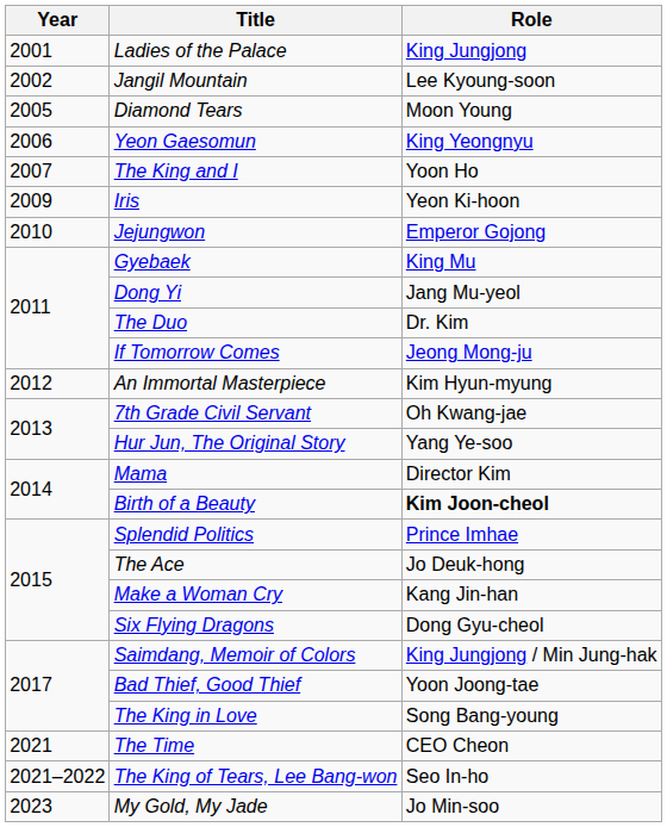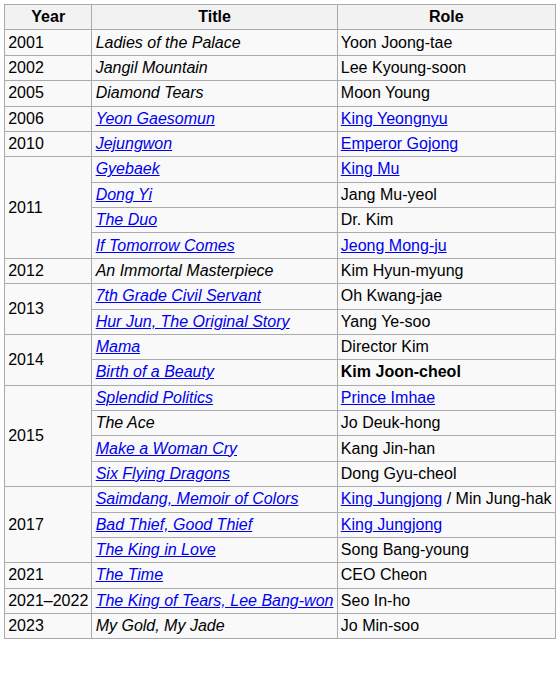 <table class="wikitable">
 <tr>
 <th>Year</th>
 <th>Title</th>
 <th>Role</th>
 </tr>
 <tr>
 <td>2001</td>
 <td><em>Ladies of the Palace</em></td>
-<td><a href='#'>King Jungjong</a></td>
+<td>Yoon Joong-tae</td>
 </tr>
 <tr>
 <td>2002</td>
 <td><em>Jangil Mountain</em></td>
 <td>Lee Kyoung-soon</td>
 </tr>
 <tr>
 <td>2005</td>
 <td><em>Diamond Tears</em></td>
 <td>Moon Young</td>
 </tr>
 <tr>
 <td>2006</td>
 <td><em><a href='#'>Yeon Gaesomun</a></em></td>
 <td><a href='#'>King Yeongnyu</a></td>
-</tr>
-<tr>
-<td>2007</td>
-<td><em><a href='#'>The King and I</a></em></td>
-<td>Yoon Ho</td>
-</tr>
-<tr>
-<td>2009</td>
-<td><em><a href='#'>Iris</a></em></td>
-<td>Yeon Ki-hoon</td>
 </tr>
 <tr>
 <td>2010</td>
 <td><em><a href='#'>Jejungwon</a></em></td>
 <td><a href='#'>Emperor Gojong</a></td>
 </tr>
 <tr>
 <td rowspan="4">2011</td>
 <td><em><a href='#'>Gyebaek</a></em></td>
 <td><a href='#'>King Mu</a></td>
 </tr>
 <tr>
 <td><em><a href='#'>Dong Yi</a></em></td>
 <td>Jang Mu-yeol</td>
 </tr>
 <tr>
 <td><em><a href='#'>The Duo</a></em></td>
 <td>Dr. Kim</td>
 </tr>
 <tr>
 <td><em><a href='#'>If Tomorrow Comes</a></em></td>
 <td><a href='#'>Jeong Mong-ju</a></td>
 </tr>
 <tr>
 <td>2012</td>
 <td><em>An Immortal Masterpiece</em></td>
 <td>Kim Hyun-myung</td>
 </tr>
 <tr>
 <td rowspan="2">2013</td>
 <td><em><a href='#'>7th Grade Civil Servant</a></em></td>
 <td>Oh Kwang-jae</td>
 </tr>
 <tr>
 <td><em><a href='#'>Hur Jun, The Original Story</a></em></td>
 <td>Yang Ye-soo</td>
 </tr>
 <tr>
 <td rowspan="2">2014</td>
 <td><em><a href='#'>Mama</a></em></td>
 <td>Director Kim</td>
 </tr>
 <tr>
 <td><em><a href='#'>Birth of a Beauty</a></em></td>
 <td><strong>Kim Joon-cheol</strong></td>
 </tr>
 <tr>
 <td rowspan="4">2015</td>
 <td><em><a href='#'>Splendid Politics</a></em></td>
 <td><a href='#'>Prince Imhae</a></td>
 </tr>
 <tr>
 <td><em>The Ace</em></td>
 <td>Jo Deuk-hong</td>
 </tr>
 <tr>
 <td><em><a href='#'>Make a Woman Cry</a></em></td>
 <td>Kang Jin-han</td>
 </tr>
 <tr>
 <td><em><a href='#'>Six Flying Dragons</a></em></td>
 <td>Dong Gyu-cheol</td>
 </tr>
 <tr>
 <td rowspan=3>2017</td>
 <td><em><a href='#'>Saimdang, Memoir of Colors</a></em></td>
 <td><a href='#'>King Jungjong</a> / Min Jung-hak</td>
 </tr>
 <tr>
 <td><em><a href='#'>Bad Thief, Good Thief</a></em></td>
-<td>Yoon Joong-tae</td>
+<td><a href='#'>King Jungjong</a></td>
 </tr>
 <tr>
 <td><em><a href='#'>The King in Love</a></em></td>
 <td>Song Bang-young</td>
 </tr>
 <tr>
 <td>2021</td>
 <td><em><a href='#'>The Time</a></em></td>
 <td>CEO Cheon</td>
 </tr>
 <tr>
 <td>2021–2022</td>
 <td><em><a href='#'>The King of Tears, Lee Bang-won</a></em></td>
 <td>Seo In-ho</td>
 </tr>
 <tr>
 <td>2023</td>
 <td><em>My Gold, My Jade</em></td>
 <td>Jo Min-soo</td>
 </tr>
 </table>
